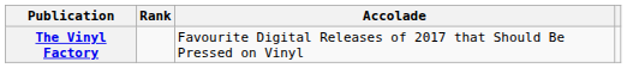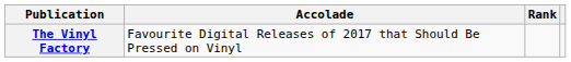 <table class="wikitable plainrowheaders">
 <tr>
 <th>Publication</th>
+<th>Accolade</th>
 <th>Rank</th>
-<th>Accolade</th>
 <th class="unsortable"></th>
 </tr>
 <tr>
 <th scope="row"><a href='#'>The Vinyl Factory</a></th>
+<td>Favourite Digital Releases of 2017 that Should Be Pressed on Vinyl</td>
 <td></td>
-<td>Favourite Digital Releases of 2017 that Should Be Pressed on Vinyl</td>
 <td></td>
 </tr>
 </table>
